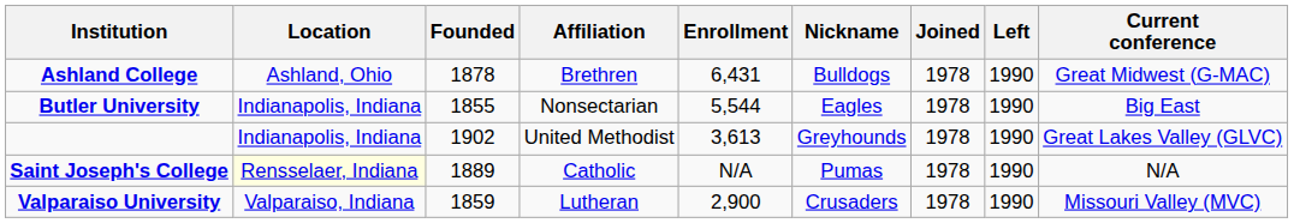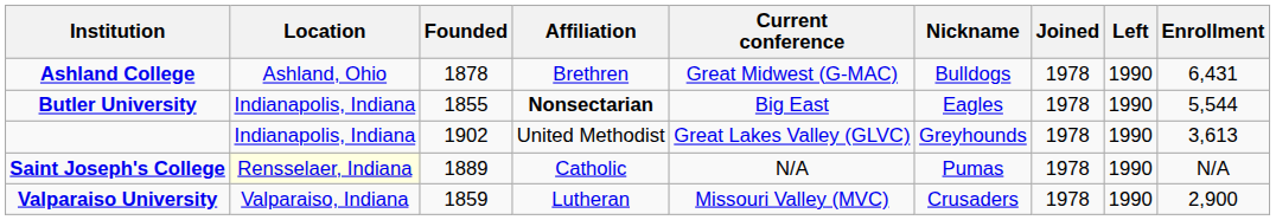 <table class="wikitable sortable" style="text-align:center">
 <tr>
 <th>Institution</th>
 <th>Location</th>
 <th>Founded</th>
 <th>Affiliation</th>
-<th>Enrollment</th>
+<th>Current<br>conference</th>
 <th>Nickname</th>
 <th>Joined</th>
 <th>Left</th>
-<th>Current<br>conference</th>
+<th>Enrollment</th>
 </tr>
 <tr>
 <td><strong><a href='#'>Ashland College</a></strong></td>
 <td><a href='#'>Ashland, Ohio</a></td>
 <td>1878</td>
 <td><a href='#'>Brethren</a></td>
-<td>6,431</td>
+<td><a href='#'>Great Midwest (G-MAC)</a></td>
 <td><a href='#'>Bulldogs</a></td>
 <td>1978</td>
 <td>1990</td>
-<td><a href='#'>Great Midwest (G-MAC)</a></td>
+<td>6,431</td>
 </tr>
 <tr>
 <td><strong><a href='#'>Butler University</a></strong></td>
 <td><a href='#'>Indianapolis, Indiana</a></td>
 <td>1855</td>
-<td>Nonsectarian</td>
-<td>5,544</td>
+<td><strong>Nonsectarian</strong></td>
+<td><a href='#'>Big East</a></td>
 <td><a href='#'>Eagles</a></td>
 <td>1978</td>
 <td>1990</td>
-<td><a href='#'>Big East</a></td>
+<td>5,544</td>
 </tr>
 <tr>
 <td></td>
 <td><a href='#'>Indianapolis, Indiana</a></td>
 <td>1902</td>
 <td>United Methodist</td>
-<td>3,613</td>
+<td><a href='#'>Great Lakes Valley (GLVC)</a></td>
 <td><a href='#'>Greyhounds</a></td>
 <td>1978</td>
 <td>1990</td>
-<td><a href='#'>Great Lakes Valley (GLVC)</a></td>
+<td>3,613</td>
 </tr>
 <tr>
 <td><strong><a href='#'>Saint Joseph's College</a></strong></td>
 <td style="background: lightyellow;"><a href='#'>Rensselaer, Indiana</a></td>
 <td>1889</td>
 <td><a href='#'>Catholic</a><br></td>
 <td>N/A</td>
 <td><a href='#'>Pumas</a></td>
 <td>1978</td>
 <td>1990</td>
 <td>N/A</td>
 </tr>
 <tr>
 <td><strong><a href='#'>Valparaiso University</a></strong></td>
 <td><a href='#'>Valparaiso, Indiana</a></td>
 <td>1859</td>
 <td><a href='#'>Lutheran</a></td>
-<td>2,900</td>
+<td><a href='#'>Missouri Valley (MVC)</a></td>
 <td><a href='#'>Crusaders</a></td>
 <td>1978</td>
 <td>1990</td>
-<td><a href='#'>Missouri Valley (MVC)</a></td>
+<td>2,900</td>
 </tr>
 </table>
